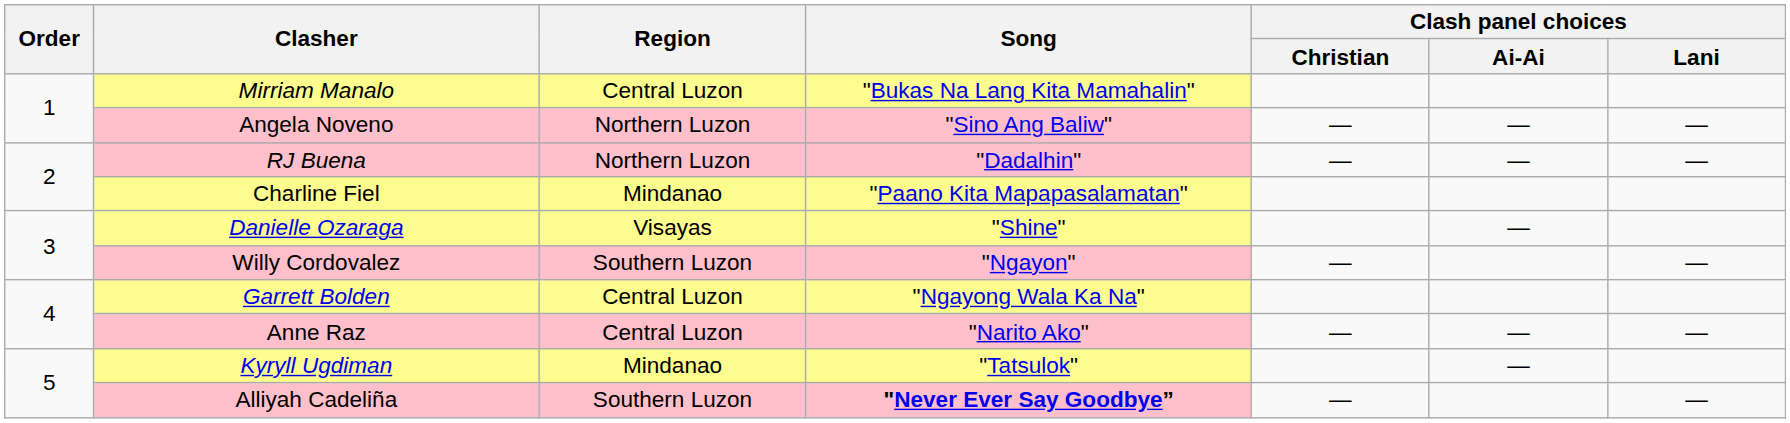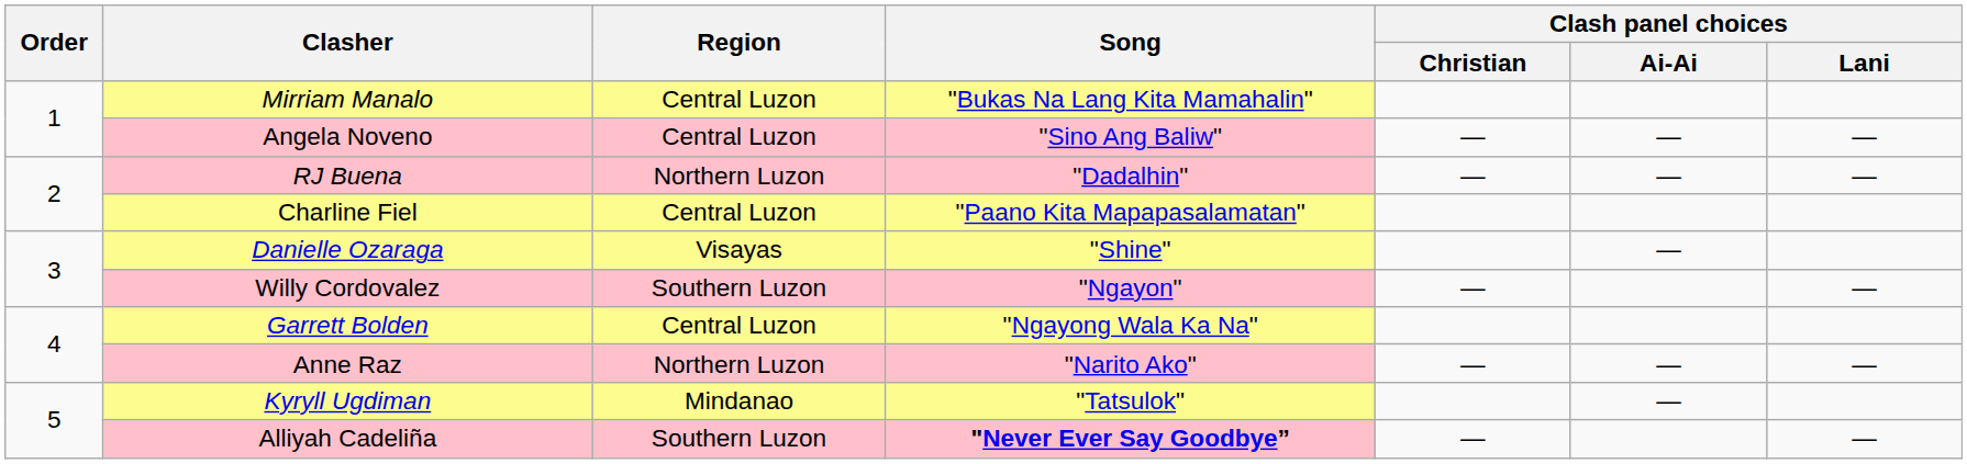 <table class="wikitable" style="text-align:center; line-height:17px; width:100%;">
 <tr>
 <th rowspan="2" width="5%">Order</th>
 <th rowspan="2" width="25%">Clasher</th>
 <th rowspan="2">Region</th>
 <th rowspan="2" width="25%">Song</th>
 <th colspan="3" width="30%">Clash panel choices</th>
 </tr>
 <tr>
 <th width="10%">Christian</th>
 <th width="10%">Ai-Ai</th>
 <th width="10%">Lani</th>
 </tr>
 <tr>
 <td rowspan="2">1</td>
 <td style="background:#fdfc8f;"><em>Mirriam Manalo</em></td>
 <td style="background:#fdfc8f;">Central Luzon</td>
 <td style="background:#fdfc8f;">"<a href='#'>Bukas Na Lang Kita Mamahalin</a>"</td>
 <td><strong></strong></td>
 <td><strong></strong></td>
 <td><strong></strong></td>
 </tr>
 <tr>
 <td style="background:pink;">Angela Noveno</td>
-<td style="background:pink;">Northern Luzon</td>
+<td style="background:pink;">Central Luzon</td>
 <td style="background:pink;">"<a href='#'>Sino Ang Baliw</a>"</td>
 <td>—</td>
 <td>—</td>
 <td>—</td>
 </tr>
 <tr>
 <td rowspan="2">2</td>
 <td style="background:pink;"><em>RJ Buena</em></td>
 <td style="background:pink;">Northern Luzon</td>
 <td style="background:pink;">"<a href='#'>Dadalhin</a>"</td>
 <td>—</td>
 <td>—</td>
 <td>—</td>
 </tr>
 <tr>
 <td style="background:#fdfc8f;">Charline Fiel</td>
-<td style="background:#fdfc8f;">Mindanao</td>
+<td style="background:#fdfc8f;">Central Luzon</td>
 <td style="background:#fdfc8f;">"<a href='#'>Paano Kita Mapapasalamatan</a>"</td>
 <td><strong></strong></td>
 <td><strong></strong></td>
 <td><strong></strong></td>
 </tr>
 <tr>
 <td rowspan="2">3</td>
 <td style="background:#fdfc8f;"><em><a href='#'>Danielle Ozaraga</a></em></td>
 <td style="background:#fdfc8f;">Visayas</td>
 <td style="background:#fdfc8f;">"<a href='#'>Shine</a>"</td>
 <td><strong></strong></td>
 <td>—</td>
 <td><strong></strong></td>
 </tr>
 <tr>
 <td style="background:pink;">Willy Cordovalez</td>
 <td style="background:pink;">Southern Luzon</td>
 <td style="background:pink;">"<a href='#'>Ngayon</a>"</td>
 <td>—</td>
 <td><strong></strong></td>
 <td>—</td>
 </tr>
 <tr>
 <td rowspan="2">4</td>
 <td style="background:#fdfc8f;"><em><a href='#'>Garrett Bolden</a></em></td>
 <td style="background:#fdfc8f;">Central Luzon</td>
 <td style="background:#fdfc8f;">"<a href='#'>Ngayong Wala Ka Na</a>"</td>
 <td><strong></strong></td>
 <td><strong></strong></td>
 <td><strong></strong></td>
 </tr>
 <tr>
 <td style="background:pink;">Anne Raz</td>
-<td style="background:pink;">Central Luzon</td>
+<td style="background:pink;">Northern Luzon</td>
 <td style="background:pink;">"<a href='#'>Narito Ako</a>"</td>
 <td>—</td>
 <td>—</td>
 <td>—</td>
 </tr>
 <tr>
 <td rowspan="2">5</td>
 <td style="background:#fdfc8f;"><em><a href='#'>Kyryll Ugdiman</a></em></td>
 <td style="background:#fdfc8f;">Mindanao</td>
 <td style="background:#fdfc8f;">"<a href='#'>Tatsulok</a>"</td>
 <td><strong></strong></td>
 <td>—</td>
 <td><strong></strong></td>
 </tr>
 <tr>
 <td style="background:pink;">Alliyah Cadeliña</td>
 <td style="background:pink;">Southern Luzon</td>
 <td style="background:pink;"><strong>"<a href='#'>Never Ever Say Goodbye</a>”</strong></td>
 <td>—</td>
 <td><strong></strong></td>
 <td>—</td>
 </tr>
 </table>
